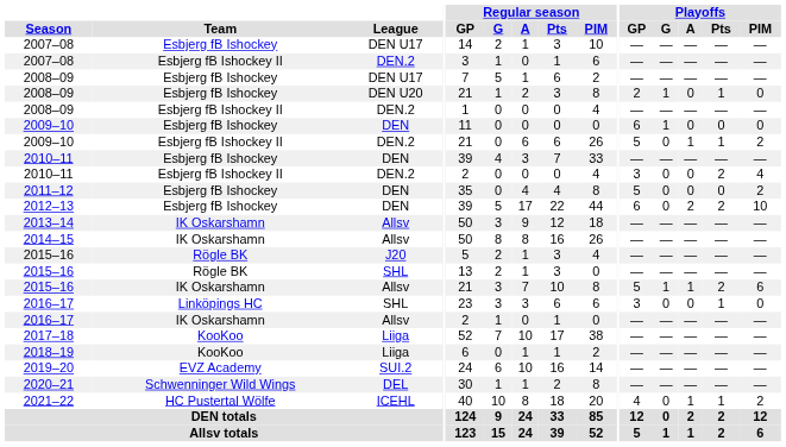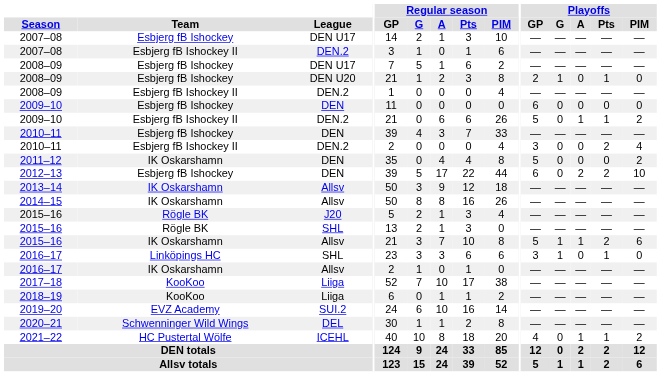 <table border="0" cellpadding="1" cellspacing="0" style="text-align:center; width:60em">
 <tr bgcolor="#e0e0e0">
 <th colspan="3" bgcolor="#ffffff"></th>
 <th rowspan="99" bgcolor="#ffffff"></th>
 <th colspan="5"><a href='#'>Regular season</a></th>
 <th rowspan="99" bgcolor="#ffffff"></th>
 <th colspan="5"><a href='#'>Playoffs</a></th>
 </tr>
 <tr bgcolor="#e0e0e0">
 <th><a href='#'>Season</a></th>
 <th>Team</th>
 <th>League</th>
 <th>GP</th>
 <th><a href='#'>G</a></th>
 <th><a href='#'>A</a></th>
 <th><a href='#'>Pts</a></th>
 <th><a href='#'>PIM</a></th>
 <th>GP</th>
 <th>G</th>
 <th>A</th>
 <th>Pts</th>
 <th>PIM</th>
 </tr>
 <tr>
 <td>2007–08</td>
 <td><a href='#'>Esbjerg fB Ishockey</a></td>
 <td>DEN U17</td>
 <td>14</td>
 <td>2</td>
 <td>1</td>
 <td>3</td>
 <td>10</td>
 <td>—</td>
 <td>—</td>
 <td>—</td>
 <td>—</td>
 <td>—</td>
 </tr>
 <tr bgcolor="#f0f0f0">
 <td>2007–08</td>
 <td>Esbjerg fB Ishockey II</td>
 <td><a href='#'>DEN.2</a></td>
 <td>3</td>
 <td>1</td>
 <td>0</td>
 <td>1</td>
 <td>6</td>
 <td>—</td>
 <td>—</td>
 <td>—</td>
 <td>—</td>
 <td>—</td>
 </tr>
 <tr>
 <td>2008–09</td>
 <td>Esbjerg fB Ishockey</td>
 <td>DEN U17</td>
 <td>7</td>
 <td>5</td>
 <td>1</td>
 <td>6</td>
 <td>2</td>
 <td>—</td>
 <td>—</td>
 <td>—</td>
 <td>—</td>
 <td>—</td>
 </tr>
 <tr bgcolor="#f0f0f0">
 <td>2008–09</td>
 <td>Esbjerg fB Ishockey</td>
 <td>DEN U20</td>
 <td>21</td>
 <td>1</td>
 <td>2</td>
 <td>3</td>
 <td>8</td>
 <td>2</td>
 <td>1</td>
 <td>0</td>
 <td>1</td>
 <td>0</td>
 </tr>
 <tr>
 <td>2008–09</td>
 <td>Esbjerg fB Ishockey II</td>
 <td>DEN.2</td>
 <td>1</td>
 <td>0</td>
 <td>0</td>
 <td>0</td>
 <td>4</td>
 <td>—</td>
 <td>—</td>
 <td>—</td>
 <td>—</td>
 <td>—</td>
 </tr>
 <tr bgcolor="#f0f0f0">
 <td><a href='#'>2009–10</a></td>
 <td>Esbjerg fB Ishockey</td>
 <td><a href='#'>DEN</a></td>
 <td>11</td>
 <td>0</td>
 <td>0</td>
 <td>0</td>
 <td>0</td>
 <td>6</td>
-<td>1</td>
+<td>0</td>
 <td>0</td>
 <td>0</td>
 <td>0</td>
 </tr>
 <tr>
 <td>2009–10</td>
 <td>Esbjerg fB Ishockey II</td>
 <td>DEN.2</td>
 <td>21</td>
 <td>0</td>
 <td>6</td>
 <td>6</td>
 <td>26</td>
 <td>5</td>
 <td>0</td>
 <td>1</td>
 <td>1</td>
 <td>2</td>
 </tr>
 <tr bgcolor="#f0f0f0">
 <td><a href='#'>2010–11</a></td>
 <td>Esbjerg fB Ishockey</td>
 <td>DEN</td>
 <td>39</td>
 <td>4</td>
 <td>3</td>
 <td>7</td>
 <td>33</td>
 <td>—</td>
 <td>—</td>
 <td>—</td>
 <td>—</td>
 <td>—</td>
 </tr>
 <tr>
 <td>2010–11</td>
 <td>Esbjerg fB Ishockey II</td>
 <td>DEN.2</td>
 <td>2</td>
 <td>0</td>
 <td>0</td>
 <td>0</td>
 <td>4</td>
 <td>3</td>
 <td>0</td>
 <td>0</td>
 <td>2</td>
 <td>4</td>
 </tr>
 <tr bgcolor="#f0f0f0">
 <td><a href='#'>2011–12</a></td>
-<td>Esbjerg fB Ishockey</td>
+<td>IK Oskarshamn</td>
 <td>DEN</td>
 <td>35</td>
 <td>0</td>
 <td>4</td>
 <td>4</td>
 <td>8</td>
 <td>5</td>
 <td>0</td>
 <td>0</td>
 <td>0</td>
 <td>2</td>
 </tr>
 <tr>
 <td><a href='#'>2012–13</a></td>
 <td>Esbjerg fB Ishockey</td>
 <td>DEN</td>
 <td>39</td>
 <td>5</td>
 <td>17</td>
 <td>22</td>
 <td>44</td>
 <td>6</td>
 <td>0</td>
 <td>2</td>
 <td>2</td>
 <td>10</td>
 </tr>
 <tr bgcolor="#f0f0f0">
 <td><a href='#'>2013–14</a></td>
 <td><a href='#'>IK Oskarshamn</a></td>
 <td><a href='#'>Allsv</a></td>
 <td>50</td>
 <td>3</td>
 <td>9</td>
 <td>12</td>
 <td>18</td>
 <td>—</td>
 <td>—</td>
 <td>—</td>
 <td>—</td>
 <td>—</td>
 </tr>
 <tr>
 <td><a href='#'>2014–15</a></td>
 <td>IK Oskarshamn</td>
 <td>Allsv</td>
 <td>50</td>
 <td>8</td>
 <td>8</td>
 <td>16</td>
 <td>26</td>
 <td>—</td>
 <td>—</td>
 <td>—</td>
 <td>—</td>
 <td>—</td>
 </tr>
 <tr bgcolor="#f0f0f0">
 <td>2015–16</td>
 <td><a href='#'>Rögle BK</a></td>
 <td><a href='#'>J20</a></td>
 <td>5</td>
 <td>2</td>
 <td>1</td>
 <td>3</td>
 <td>4</td>
 <td>—</td>
 <td>—</td>
 <td>—</td>
 <td>—</td>
 <td>—</td>
 </tr>
 <tr>
 <td><a href='#'>2015–16</a></td>
 <td>Rögle BK</td>
 <td><a href='#'>SHL</a></td>
 <td>13</td>
 <td>2</td>
 <td>1</td>
 <td>3</td>
 <td>0</td>
 <td>—</td>
 <td>—</td>
 <td>—</td>
 <td>—</td>
 <td>—</td>
 </tr>
 <tr bgcolor="#f0f0f0">
 <td><a href='#'>2015–16</a></td>
 <td>IK Oskarshamn</td>
 <td>Allsv</td>
 <td>21</td>
 <td>3</td>
 <td>7</td>
 <td>10</td>
 <td>8</td>
 <td>5</td>
 <td>1</td>
 <td>1</td>
 <td>2</td>
 <td>6</td>
 </tr>
 <tr>
 <td><a href='#'>2016–17</a></td>
 <td><a href='#'>Linköpings HC</a></td>
 <td>SHL</td>
 <td>23</td>
 <td>3</td>
 <td>3</td>
 <td>6</td>
 <td>6</td>
 <td>3</td>
-<td>0</td>
+<td>1</td>
 <td>0</td>
 <td>1</td>
 <td>0</td>
 </tr>
 <tr bgcolor="#f0f0f0">
 <td><a href='#'>2016–17</a></td>
 <td>IK Oskarshamn</td>
 <td>Allsv</td>
 <td>2</td>
 <td>1</td>
 <td>0</td>
 <td>1</td>
 <td>0</td>
 <td>—</td>
 <td>—</td>
 <td>—</td>
 <td>—</td>
 <td>—</td>
 </tr>
 <tr>
 <td><a href='#'>2017–18</a></td>
 <td><a href='#'>KooKoo</a></td>
 <td><a href='#'>Liiga</a></td>
 <td>52</td>
 <td>7</td>
 <td>10</td>
 <td>17</td>
 <td>38</td>
 <td>—</td>
 <td>—</td>
 <td>—</td>
 <td>—</td>
 <td>—</td>
 </tr>
 <tr bgcolor="#f0f0f0">
 <td><a href='#'>2018–19</a></td>
 <td>KooKoo</td>
 <td>Liiga</td>
 <td>6</td>
 <td>0</td>
 <td>1</td>
 <td>1</td>
 <td>2</td>
 <td>—</td>
 <td>—</td>
 <td>—</td>
 <td>—</td>
 <td>—</td>
 </tr>
 <tr>
 <td><a href='#'>2019–20</a></td>
 <td><a href='#'>EVZ Academy</a></td>
 <td><a href='#'>SUI.2</a></td>
 <td>24</td>
 <td>6</td>
 <td>10</td>
 <td>16</td>
 <td>14</td>
 <td>—</td>
 <td>—</td>
 <td>—</td>
 <td>—</td>
 <td>—</td>
 </tr>
 <tr bgcolor="#f0f0f0">
 <td><a href='#'>2020–21</a></td>
 <td><a href='#'>Schwenninger Wild Wings</a></td>
 <td><a href='#'>DEL</a></td>
 <td>30</td>
 <td>1</td>
 <td>1</td>
 <td>2</td>
 <td>8</td>
 <td>—</td>
 <td>—</td>
 <td>—</td>
 <td>—</td>
 <td>—</td>
 </tr>
 <tr>
 <td><a href='#'>2021–22</a></td>
 <td><a href='#'>HC Pustertal Wölfe</a></td>
 <td><a href='#'>ICEHL</a></td>
 <td>40</td>
 <td>10</td>
 <td>8</td>
 <td>18</td>
 <td>20</td>
 <td>4</td>
 <td>0</td>
 <td>1</td>
 <td>1</td>
 <td>2</td>
 </tr>
 <tr bgcolor="#e0e0e0">
 <th colspan="3">DEN totals</th>
 <th>124</th>
 <th>9</th>
 <th>24</th>
 <th>33</th>
 <th>85</th>
 <th>12</th>
 <th>0</th>
 <th>2</th>
 <th>2</th>
 <th>12</th>
 </tr>
 <tr bgcolor="#e0e0e0">
 <th colspan="3">Allsv totals</th>
 <th>123</th>
 <th>15</th>
 <th>24</th>
 <th>39</th>
 <th>52</th>
 <th>5</th>
 <th>1</th>
 <th>1</th>
 <th>2</th>
 <th>6</th>
 </tr>
 </table>
